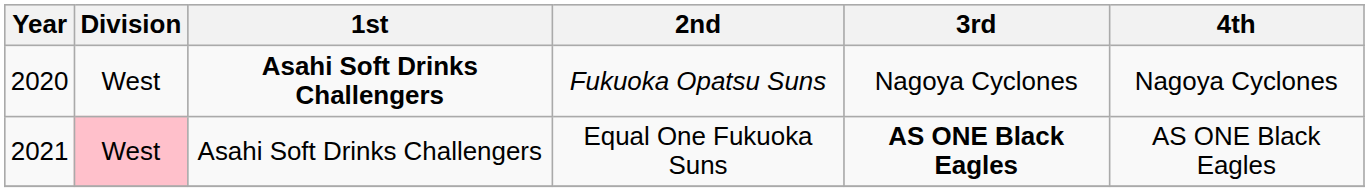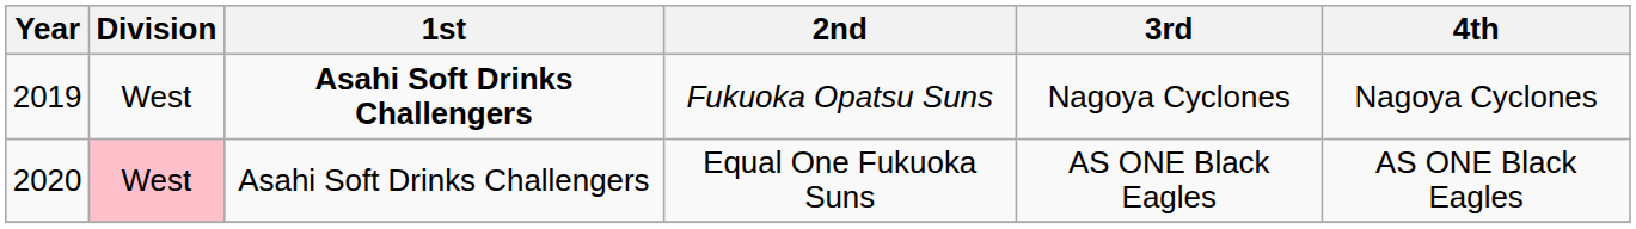 <table class="wikitable" style="text-align:center;width:95%">
 <tr>
 <th>Year</th>
 <th>Division</th>
 <th>1st</th>
 <th>2nd</th>
 <th>3rd</th>
 <th>4th</th>
 </tr>
 <tr>
-<td rowspan="1">2020</td>
+<td rowspan="1">2019</td>
 <td>West</td>
 <td><strong>Asahi Soft Drinks Challengers</strong></td>
 <td><em>Fukuoka Opatsu Suns</em></td>
 <td>Nagoya Cyclones</td>
 <td>Nagoya Cyclones</td>
 </tr>
 <tr>
-<td rowspan="1">2021</td>
+<td rowspan="1">2020</td>
 <td style="background: pink;">West</td>
 <td>Asahi Soft Drinks Challengers</td>
 <td>Equal One Fukuoka Suns</td>
-<td><strong>AS ONE Black Eagles</strong></td>
+<td>AS ONE Black Eagles</td>
 <td>AS ONE Black Eagles</td>
 </tr>
 <tr>
 </tr>
 </table>
